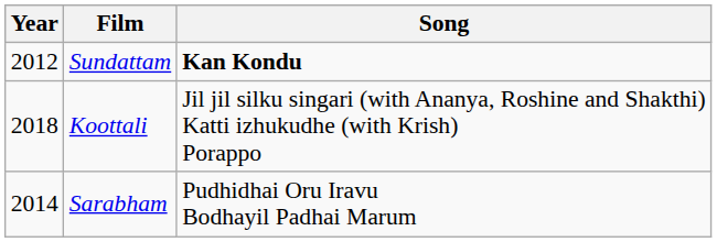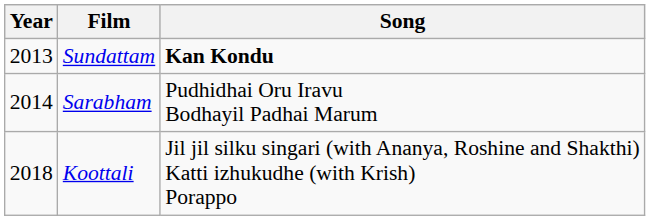 <table class="wikitable">
 <tr style="background:#ccc; text-align:center;">
 <th>Year</th>
 <th>Film</th>
 <th>Song</th>
 </tr>
 <tr>
-<td rowspan="1">2012</td>
+<td rowspan="1">2013</td>
 <td><em><a href='#'>Sundattam</a></em></td>
 <td><strong>Kan Kondu</strong></td>
+</tr>
+<tr>
+<td rowspan="1">2014</td>
+<td><em><a href='#'>Sarabham</a></em></td>
+<td>Pudhidhai Oru Iravu <br> Bodhayil Padhai Marum</td>
 </tr>
 <tr>
 <td rowspan="1">2018</td>
 <td><em><a href='#'>Koottali</a></em></td>
 <td>Jil jil silku singari (with Ananya, Roshine and Shakthi) <br> Katti izhukudhe (with Krish) <br> Porappo</td>
 </tr>
-<tr>
-<td rowspan="1">2014</td>
-<td><em><a href='#'>Sarabham</a></em></td>
-<td>Pudhidhai Oru Iravu <br> Bodhayil Padhai Marum</td>
-</tr>
 </table>
